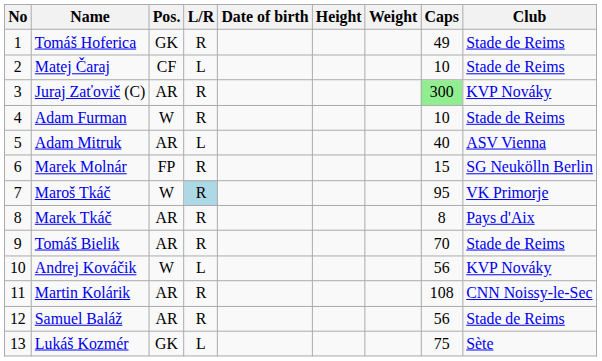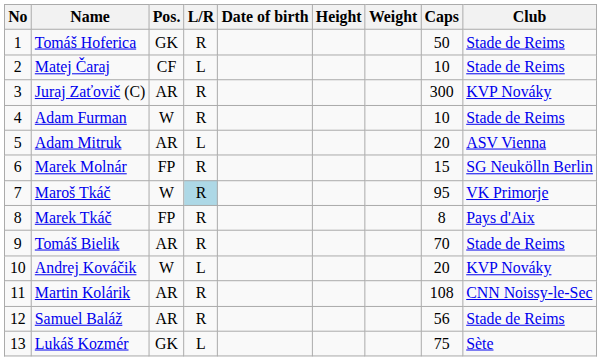 <table class="wikitable sortable" style="text-align:center;">
 <tr>
 <th>No</th>
 <th>Name</th>
 <th>Pos.</th>
 <th>L/R</th>
 <th>Date of birth</th>
 <th>Height</th>
 <th>Weight</th>
 <th>Caps</th>
 <th>Club</th>
 </tr>
 <tr>
 <td>1</td>
 <td align=left><a href='#'>Tomáš Hoferica</a></td>
 <td>GK</td>
 <td>R</td>
 <td align=left></td>
 <td></td>
 <td></td>
-<td>49</td>
+<td>50</td>
 <td align=left> <a href='#'>Stade de Reims</a></td>
 </tr>
 <tr>
 <td>2</td>
 <td align=left><a href='#'>Matej Čaraj</a></td>
 <td>CF</td>
 <td>L</td>
 <td align=left></td>
 <td></td>
 <td></td>
 <td>10</td>
 <td align=left> <a href='#'>Stade de Reims</a></td>
 </tr>
 <tr>
 <td>3</td>
 <td align=left><a href='#'>Juraj Zaťovič</a> (C)</td>
 <td>AR</td>
 <td>R</td>
 <td align=left></td>
 <td></td>
 <td></td>
-<td style="background: lightgreen;">300</td>
+<td>300</td>
 <td align=left> <a href='#'>KVP Nováky</a></td>
 </tr>
 <tr>
 <td>4</td>
 <td align=left><a href='#'>Adam Furman</a></td>
 <td>W</td>
 <td>R</td>
 <td align=left></td>
 <td></td>
 <td></td>
 <td>10</td>
 <td align=left> <a href='#'>Stade de Reims</a></td>
 </tr>
 <tr>
 <td>5</td>
 <td align=left><a href='#'>Adam Mitruk</a></td>
 <td>AR</td>
 <td>L</td>
 <td align=left></td>
 <td></td>
 <td></td>
-<td>40</td>
+<td>20</td>
 <td align=left> <a href='#'>ASV Vienna</a></td>
 </tr>
 <tr>
 <td>6</td>
 <td align=left><a href='#'>Marek Molnár</a></td>
 <td>FP</td>
 <td>R</td>
 <td align=left></td>
 <td></td>
 <td></td>
 <td>15</td>
 <td align=left> <a href='#'>SG Neukölln Berlin</a></td>
 </tr>
 <tr>
 <td>7</td>
 <td align=left><a href='#'>Maroš Tkáč</a></td>
 <td>W</td>
 <td style="background: lightblue;">R</td>
 <td align=left></td>
 <td></td>
 <td></td>
 <td>95</td>
 <td align=left> <a href='#'>VK Primorje</a></td>
 </tr>
 <tr>
 <td>8</td>
 <td align=left><a href='#'>Marek Tkáč</a></td>
-<td>AR</td>
+<td>FP</td>
 <td>R</td>
 <td align=left></td>
 <td></td>
 <td></td>
 <td>8</td>
 <td align=left> <a href='#'>Pays d'Aix</a></td>
 </tr>
 <tr>
 <td>9</td>
 <td align=left><a href='#'>Tomáš Bielik</a></td>
 <td>AR</td>
 <td>R</td>
 <td align=left></td>
 <td></td>
 <td></td>
 <td>70</td>
 <td align=left> <a href='#'>Stade de Reims</a></td>
 </tr>
 <tr>
 <td>10</td>
 <td align=left><a href='#'>Andrej Kováčik</a></td>
 <td>W</td>
 <td>L</td>
 <td align=left></td>
 <td></td>
 <td></td>
-<td>56</td>
+<td>20</td>
 <td align=left> <a href='#'>KVP Nováky</a></td>
 </tr>
 <tr>
 <td>11</td>
 <td align=left><a href='#'>Martin Kolárik</a></td>
 <td>AR</td>
 <td>R</td>
 <td align=left></td>
 <td></td>
 <td></td>
 <td>108</td>
 <td align=left> <a href='#'>CNN Noissy-le-Sec</a></td>
 </tr>
 <tr>
 <td>12</td>
 <td align=left><a href='#'>Samuel Baláž</a></td>
 <td>AR</td>
 <td>R</td>
 <td align=left></td>
 <td></td>
 <td></td>
 <td>56</td>
 <td align=left> <a href='#'>Stade de Reims</a></td>
 </tr>
 <tr>
 <td>13</td>
 <td align=left><a href='#'>Lukáš Kozmér</a></td>
 <td>GK</td>
 <td>L</td>
 <td align=left></td>
 <td></td>
 <td></td>
 <td>75</td>
 <td align=left> <a href='#'>Sète</a></td>
 </tr>
 </table>
